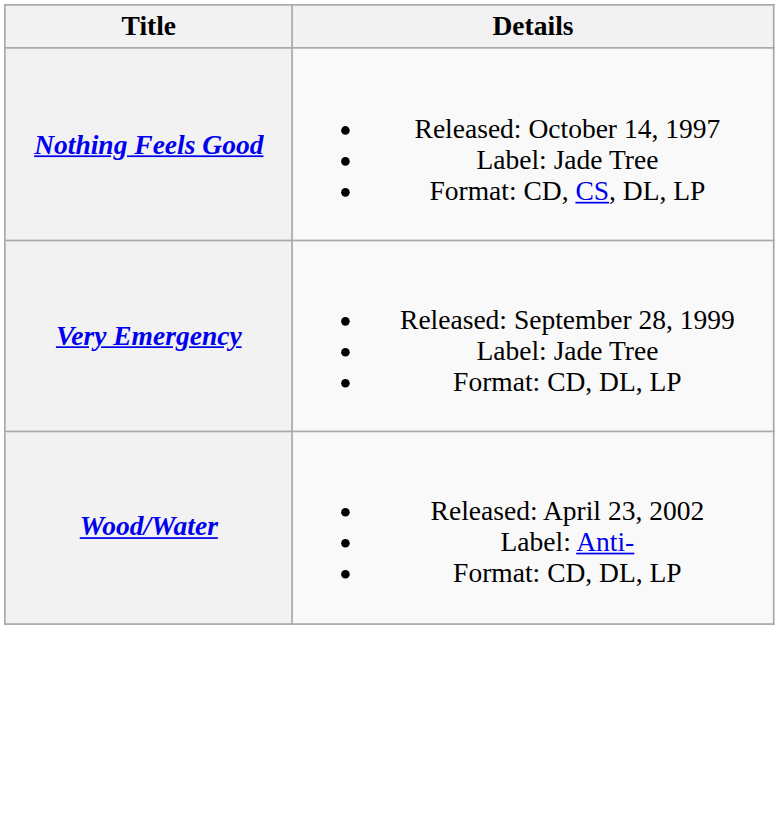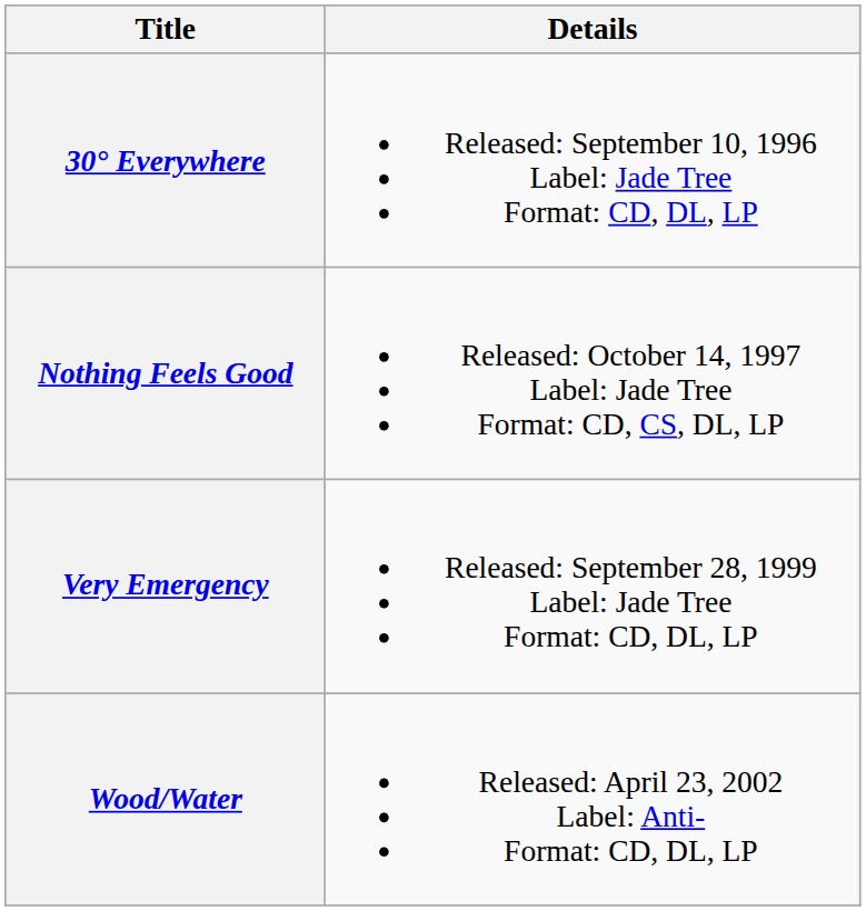 <table class="wikitable plainrowheaders" style="text-align:center;">
 <tr>
 <th rowspan="1" style="width:10em;">Title</th>
 <th rowspan="1" style="width:17em;">Details</th>
+</tr>
+<tr>
+<th scope="row"><em><a href='#'>30° Everywhere</a></em></th>
+<td><br><ul><li>Released: September 10, 1996</li><li>Label: <a href='#'>Jade Tree</a></li><li>Format: <a href='#'>CD</a>, <a href='#'>DL</a>, <a href='#'>LP</a></li></ul></td>
 </tr>
 <tr>
 <th scope="row"><em><a href='#'>Nothing Feels Good</a></em></th>
 <td><br><ul><li>Released: October 14, 1997</li><li>Label: Jade Tree</li><li>Format: CD, <a href='#'>CS</a>, DL, LP</li></ul></td>
 </tr>
 <tr>
 <th scope="row"><em><a href='#'>Very Emergency</a></em></th>
 <td><br><ul><li>Released: September 28, 1999</li><li>Label: Jade Tree</li><li>Format: CD, DL, LP</li></ul></td>
 </tr>
 <tr>
 <th scope="row"><em><a href='#'>Wood/Water</a></em></th>
 <td><br><ul><li>Released: April 23, 2002</li><li>Label: <a href='#'>Anti-</a></li><li>Format: CD, DL, LP</li></ul></td>
 </tr>
 </table>
